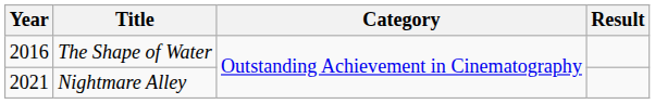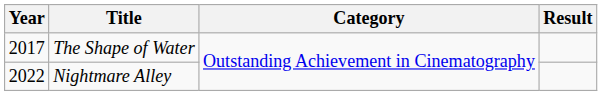 <table class="wikitable">
 <tr>
 <th>Year</th>
 <th>Title</th>
 <th>Category</th>
 <th>Result</th>
 </tr>
 <tr>
-<td>2016</td>
+<td>2017</td>
 <td><em>The Shape of Water</em></td>
 <td rowspan=2><a href='#'>Outstanding Achievement in Cinematography</a></td>
 <td></td>
 </tr>
 <tr>
-<td>2021</td>
+<td>2022</td>
 <td><em>Nightmare Alley</em></td>
 <td></td>
 </tr>
 </table>
